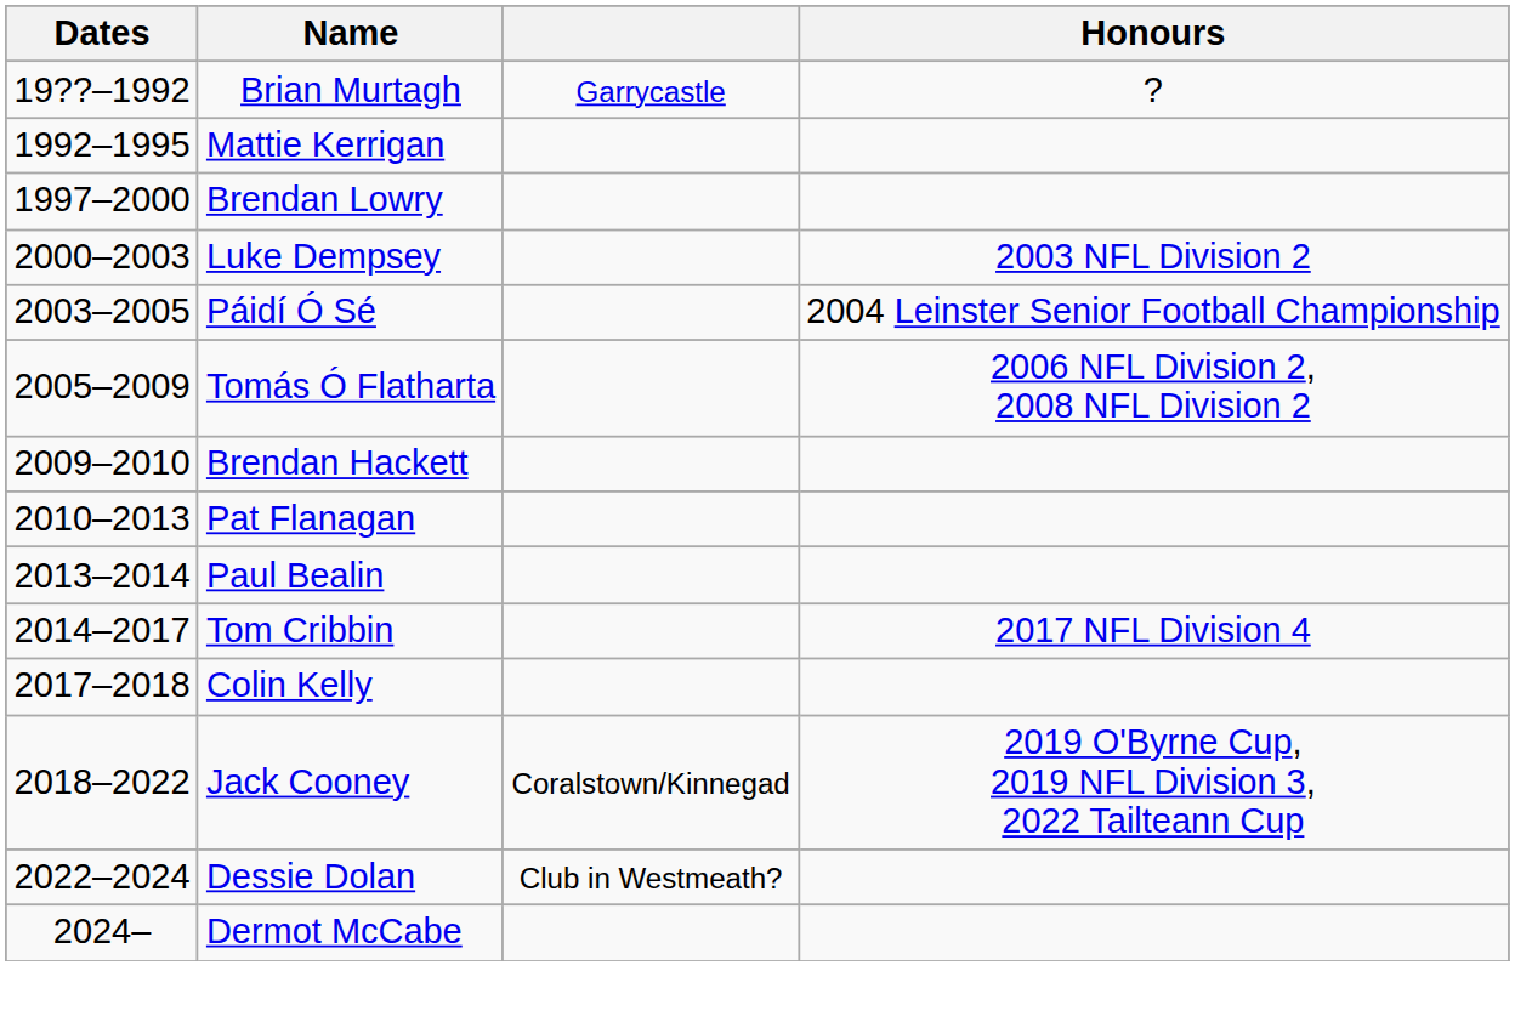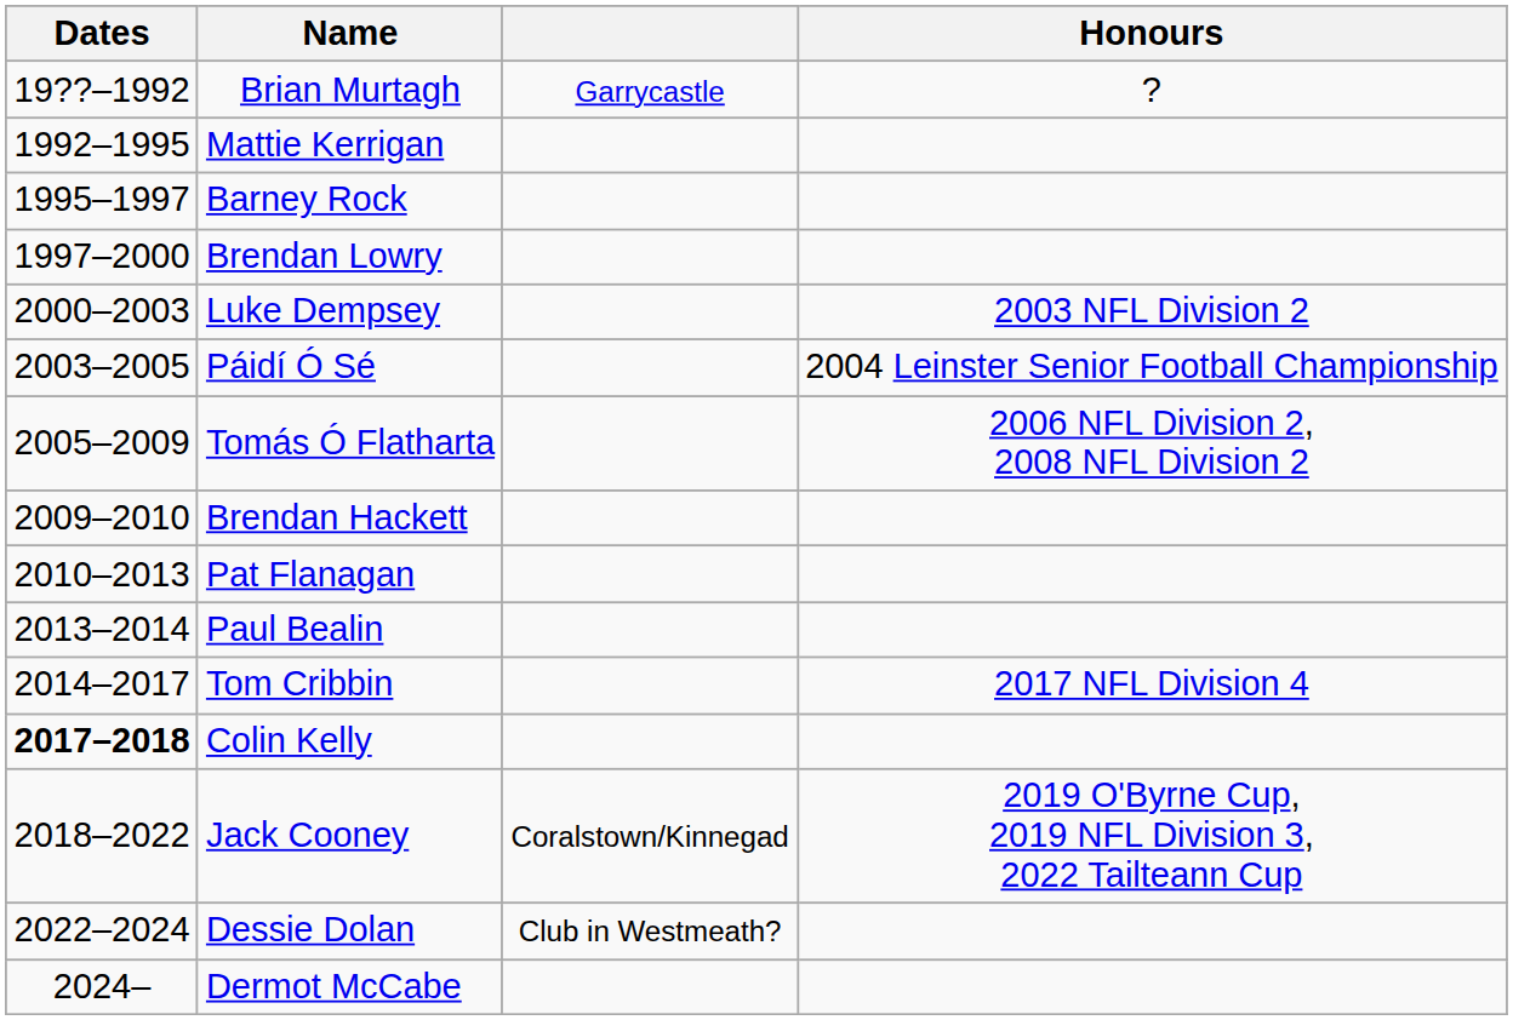 <table class="wikitable sortable" style="text-align: center;">
 <tr>
 <th>Dates</th>
 <th>Name</th>
 <th></th>
 <th class="unsortable">Honours</th>
 </tr>
 <tr>
 <td>19??–1992</td>
 <td><a href='#'>Brian Murtagh</a></td>
 <td><small><a href='#'>Garrycastle</a></small></td>
 <td>?</td>
 </tr>
 <tr>
 <td>1992–1995</td>
 <td style="text-align: left;"><a href='#'>Mattie Kerrigan</a></td>
+<td><small></small></td>
+<td></td>
+</tr>
+<tr>
+<td>1995–1997</td>
+<td style="text-align: left;"><a href='#'>Barney Rock</a></td>
 <td><small></small></td>
 <td></td>
 </tr>
 <tr>
 <td>1997–2000</td>
 <td style="text-align: left;"><a href='#'>Brendan Lowry</a></td>
 <td><small></small></td>
 <td></td>
 </tr>
 <tr>
 <td>2000–2003</td>
 <td style="text-align: left;"><a href='#'>Luke Dempsey</a></td>
 <td><small></small></td>
 <td><a href='#'>2003 NFL Division 2</a></td>
 </tr>
 <tr>
 <td>2003–2005</td>
 <td style="text-align: left;"><a href='#'>Páidí Ó Sé</a></td>
 <td><small></small></td>
 <td>2004 <a href='#'>Leinster Senior Football Championship</a></td>
 </tr>
 <tr>
 <td>2005–2009</td>
 <td style="text-align: left;"><a href='#'>Tomás Ó Flatharta</a></td>
 <td><small></small></td>
 <td><a href='#'>2006 NFL Division 2</a>,<br><a href='#'>2008 NFL Division 2</a></td>
 </tr>
 <tr>
 <td>2009–2010</td>
 <td style="text-align: left;"><a href='#'>Brendan Hackett</a></td>
 <td><small></small></td>
 <td></td>
 </tr>
 <tr>
 <td>2010–2013</td>
 <td style="text-align: left;"><a href='#'>Pat Flanagan</a></td>
 <td><small></small></td>
 <td></td>
 </tr>
 <tr>
 <td>2013–2014</td>
 <td style="text-align: left;"><a href='#'>Paul Bealin</a></td>
 <td><small></small></td>
 <td></td>
 </tr>
 <tr>
 <td>2014–2017</td>
 <td style="text-align: left;"><a href='#'>Tom Cribbin</a></td>
 <td><small></small></td>
 <td><a href='#'>2017 NFL Division 4</a></td>
 </tr>
 <tr>
-<td>2017–2018</td>
+<td><strong>2017–2018</strong></td>
 <td style="text-align: left;"><a href='#'>Colin Kelly</a></td>
 <td><small></small></td>
 <td></td>
 </tr>
 <tr>
 <td>2018–2022</td>
 <td style="text-align: left;"><a href='#'>Jack Cooney</a></td>
 <td><small>Coralstown/Kinnegad</small></td>
 <td><a href='#'>2019 O'Byrne Cup</a>,<br><a href='#'>2019 NFL Division 3</a>,<br><a href='#'>2022 Tailteann Cup</a></td>
 </tr>
 <tr>
 <td>2022–2024</td>
 <td style="text-align: left;"><a href='#'>Dessie Dolan</a></td>
 <td><small>Club in Westmeath?</small></td>
 <td></td>
 </tr>
 <tr>
 <td>2024–</td>
 <td style="text-align: left;"><a href='#'>Dermot McCabe</a></td>
 <td><small></small></td>
 <td></td>
 </tr>
 <tr>
 </tr>
 </table>
